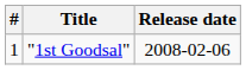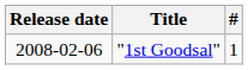 <table class="wikitable" style="text-align:center;">
 <tr>
+<th>Release date</th>
+<th>Title</th>
 <th>#</th>
-<th>Title</th>
-<th>Release date</th>
 </tr>
 <tr>
+<td>2008-02-06</td>
+<td align="left">"<a href='#'>1st Goodsal</a>"</td>
 <td>1</td>
-<td align="left">"<a href='#'>1st Goodsal</a>"</td>
-<td>2008-02-06</td>
 </tr>
 </table>
